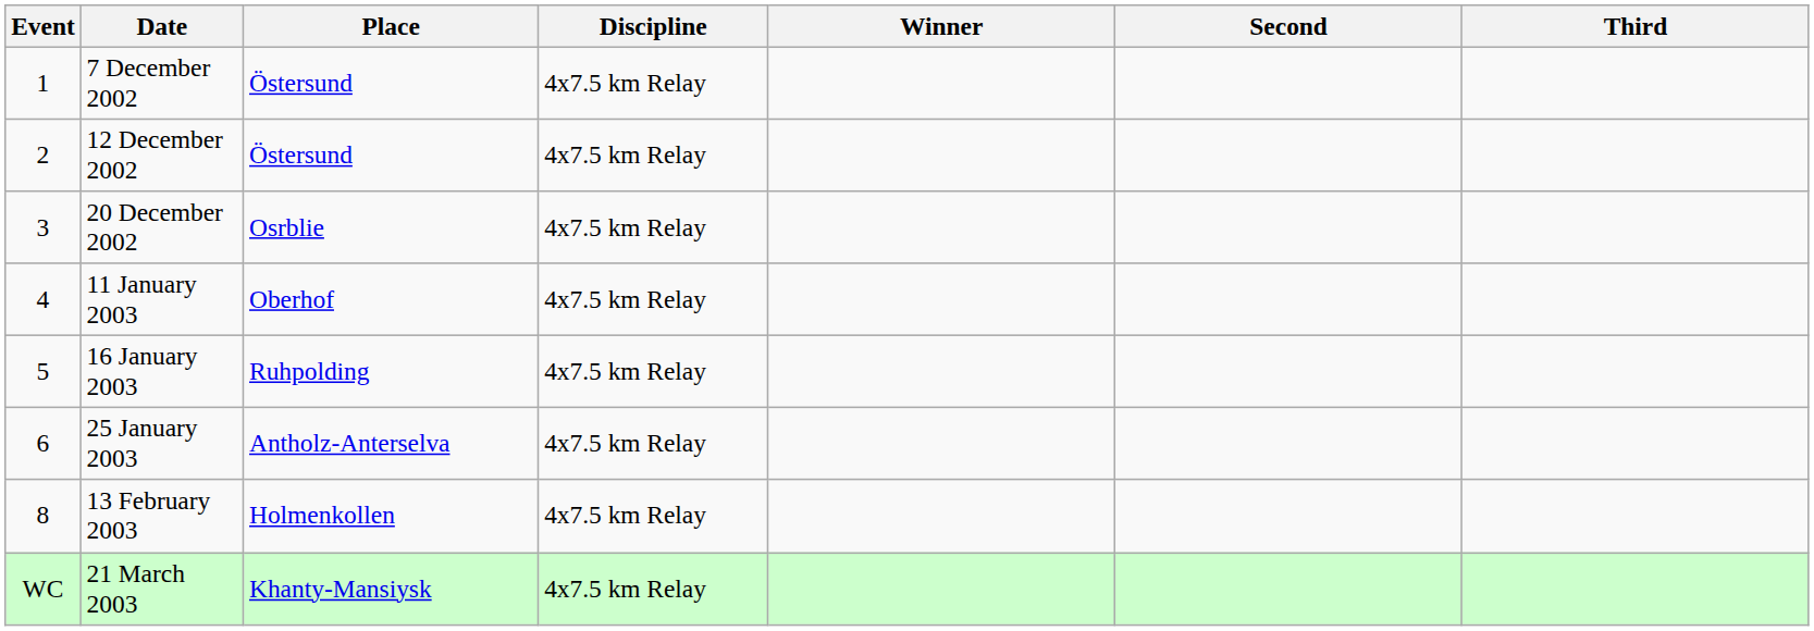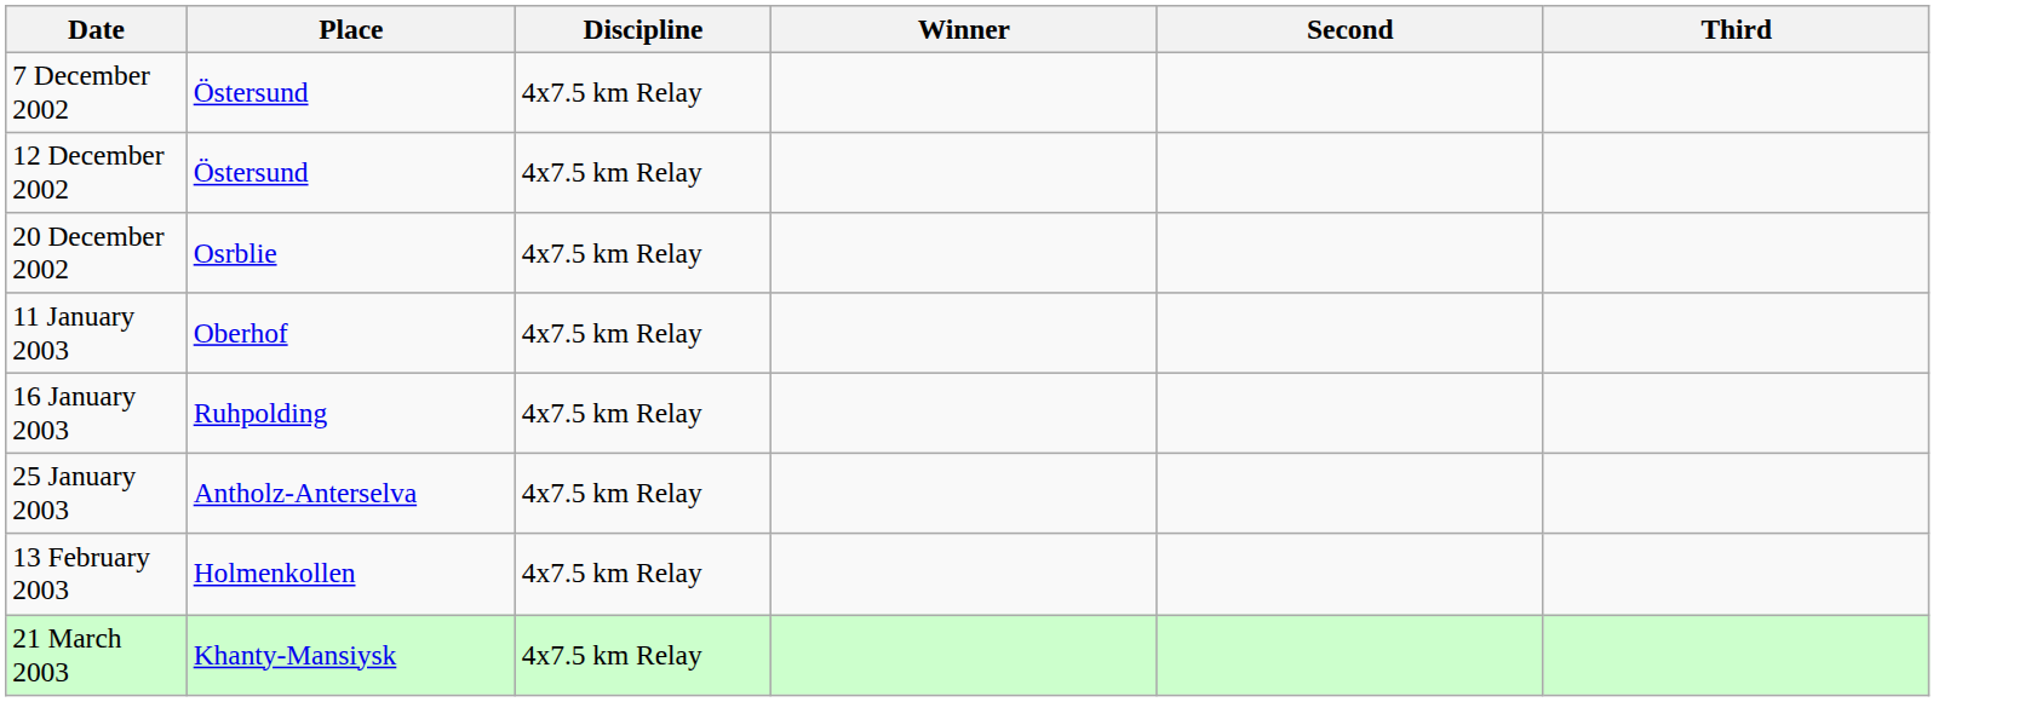 <table class="wikitable" style="font-size:95%;">
 <tr>
-<th width="30">Event</th>
 <th width="90">Date</th>
 <th width="169">Place</th>
 <th width="130">Discipline</th>
 <th width="200">Winner</th>
 <th width="200">Second</th>
 <th width="200">Third</th>
 </tr>
 <tr>
-<td align=center>1</td>
 <td>7 December 2002</td>
 <td> <a href='#'>Östersund</a></td>
 <td>4x7.5 km Relay</td>
 <td></td>
 <td></td>
 <td></td>
 </tr>
 <tr>
-<td align=center>2</td>
 <td>12 December 2002</td>
 <td> <a href='#'>Östersund</a></td>
 <td>4x7.5 km Relay</td>
 <td></td>
 <td></td>
 <td></td>
 </tr>
 <tr>
-<td align=center>3</td>
 <td>20 December 2002</td>
 <td> <a href='#'>Osrblie</a></td>
 <td>4x7.5 km Relay</td>
 <td></td>
 <td></td>
 <td></td>
 </tr>
 <tr>
-<td align=center>4</td>
 <td>11 January 2003</td>
 <td> <a href='#'>Oberhof</a></td>
 <td>4x7.5 km Relay</td>
 <td></td>
 <td></td>
 <td></td>
 </tr>
 <tr>
-<td align=center>5</td>
 <td>16 January 2003</td>
 <td> <a href='#'>Ruhpolding</a></td>
 <td>4x7.5 km Relay</td>
 <td></td>
 <td></td>
 <td></td>
 </tr>
 <tr>
-<td align=center>6</td>
 <td>25 January 2003</td>
 <td> <a href='#'>Antholz-Anterselva</a></td>
 <td>4x7.5 km Relay</td>
 <td></td>
 <td></td>
 <td></td>
 </tr>
 <tr>
-<td align=center>8</td>
 <td>13 February 2003</td>
 <td> <a href='#'>Holmenkollen</a></td>
 <td>4x7.5 km Relay</td>
 <td></td>
 <td></td>
 <td></td>
 </tr>
 <tr style="background:#CCFFCC">
-<td align=center>WC</td>
 <td>21 March 2003</td>
 <td> <a href='#'>Khanty-Mansiysk</a></td>
 <td>4x7.5 km Relay</td>
 <td></td>
 <td></td>
 <td></td>
 </tr>
 </table>
